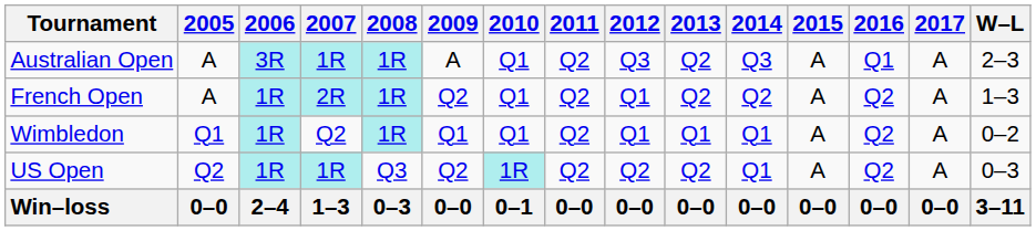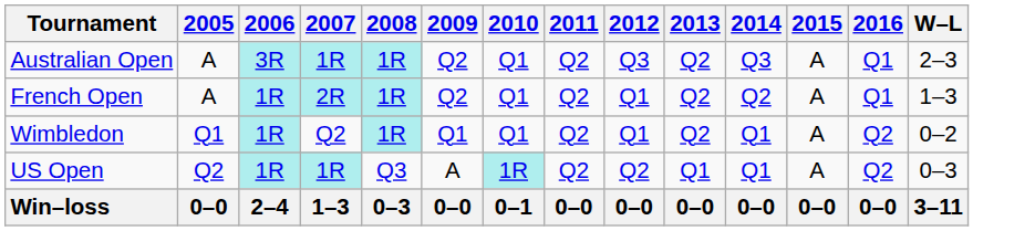 <table class=wikitable style=text-align:center;font-size:97%>
 <tr>
 <th>Tournament</th>
 <th><a href='#'>2005</a></th>
 <th><a href='#'>2006</a></th>
 <th><a href='#'>2007</a></th>
 <th><a href='#'>2008</a></th>
 <th><a href='#'>2009</a></th>
 <th><a href='#'>2010</a></th>
 <th><a href='#'>2011</a></th>
 <th><a href='#'>2012</a></th>
 <th><a href='#'>2013</a></th>
 <th><a href='#'>2014</a></th>
 <th><a href='#'>2015</a></th>
 <th><a href='#'>2016</a></th>
-<th><a href='#'>2017</a></th>
 <th>W–L</th>
 </tr>
 <tr>
 <td align=left><a href='#'>Australian Open</a></td>
 <td>A</td>
 <td bgcolor=afeeee><a href='#'>3R</a></td>
 <td bgcolor=afeeee><a href='#'>1R</a></td>
 <td bgcolor=afeeee><a href='#'>1R</a></td>
-<td>A</td>
+<td><a href='#'>Q2</a></td>
 <td><a href='#'>Q1</a></td>
 <td><a href='#'>Q2</a></td>
 <td><a href='#'>Q3</a></td>
 <td><a href='#'>Q2</a></td>
 <td><a href='#'>Q3</a></td>
 <td>A</td>
 <td><a href='#'>Q1</a></td>
-<td>A</td>
 <td>2–3</td>
 </tr>
 <tr>
 <td align=left><a href='#'>French Open</a></td>
 <td>A</td>
 <td bgcolor=afeeee><a href='#'>1R</a></td>
 <td bgcolor=afeeee><a href='#'>2R</a></td>
 <td bgcolor=afeeee><a href='#'>1R</a></td>
 <td><a href='#'>Q2</a></td>
 <td><a href='#'>Q1</a></td>
 <td><a href='#'>Q2</a></td>
 <td><a href='#'>Q1</a></td>
 <td><a href='#'>Q2</a></td>
 <td><a href='#'>Q2</a></td>
 <td>A</td>
-<td><a href='#'>Q2</a></td>
-<td>A</td>
+<td><a href='#'>Q1</a></td>
 <td>1–3</td>
 </tr>
 <tr>
 <td align=left><a href='#'>Wimbledon</a></td>
 <td><a href='#'>Q1</a></td>
 <td bgcolor=afeeee><a href='#'>1R</a></td>
 <td><a href='#'>Q2</a></td>
 <td bgcolor=afeeee><a href='#'>1R</a></td>
 <td><a href='#'>Q1</a></td>
 <td><a href='#'>Q1</a></td>
 <td><a href='#'>Q2</a></td>
 <td><a href='#'>Q1</a></td>
-<td><a href='#'>Q1</a></td>
+<td><a href='#'>Q2</a></td>
 <td><a href='#'>Q1</a></td>
 <td>A</td>
 <td><a href='#'>Q2</a></td>
-<td>A</td>
 <td>0–2</td>
 </tr>
 <tr>
 <td align=left><a href='#'>US Open</a></td>
 <td><a href='#'>Q2</a></td>
 <td bgcolor=afeeee><a href='#'>1R</a></td>
 <td bgcolor=afeeee><a href='#'>1R</a></td>
 <td><a href='#'>Q3</a></td>
-<td><a href='#'>Q2</a></td>
+<td>A</td>
 <td bgcolor=afeeee><a href='#'>1R</a></td>
 <td><a href='#'>Q2</a></td>
 <td><a href='#'>Q2</a></td>
-<td><a href='#'>Q2</a></td>
+<td><a href='#'>Q1</a></td>
 <td><a href='#'>Q1</a></td>
 <td>A</td>
 <td><a href='#'>Q2</a></td>
-<td>A</td>
 <td>0–3</td>
 </tr>
 <tr>
 <th style=text-align:left>Win–loss</th>
 <th>0–0</th>
 <th>2–4</th>
 <th>1–3</th>
 <th>0–3</th>
 <th>0–0</th>
 <th>0–1</th>
 <th>0–0</th>
 <th>0–0</th>
 <th>0–0</th>
 <th>0–0</th>
 <th>0–0</th>
 <th>0–0</th>
-<th>0–0</th>
 <th>3–11</th>
 </tr>
 </table>
